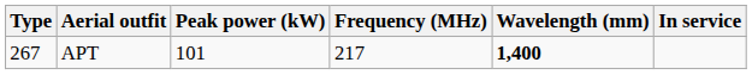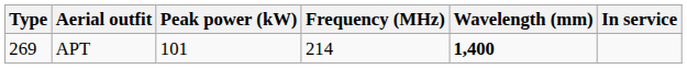 <table class="wikitable">
 <tr>
 <th>Type</th>
 <th>Aerial outfit</th>
 <th>Peak power (kW)</th>
 <th>Frequency (MHz)</th>
 <th>Wavelength (mm)</th>
 <th>In service</th>
 </tr>
 <tr>
-<td>267</td>
+<td>269</td>
 <td>APT</td>
 <td>101</td>
-<td>217</td>
+<td>214</td>
 <td><strong>1,400</strong></td>
 <td></td>
 </tr>
 </table>
